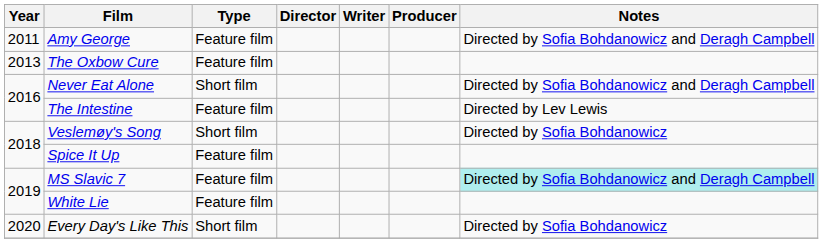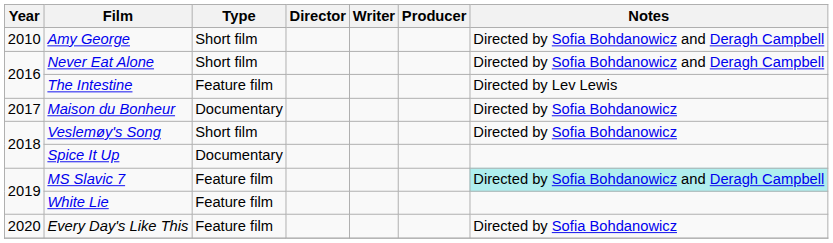 <table class="wikitable">
 <tr>
 <th>Year</th>
 <th>Film</th>
 <th>Type</th>
 <th>Director</th>
 <th>Writer</th>
 <th>Producer</th>
 <th>Notes</th>
 </tr>
 <tr>
-<td>2011</td>
+<td>2010</td>
 <td><em><a href='#'>Amy George</a></em></td>
-<td>Feature film</td>
+<td>Short film</td>
 <td></td>
 <td></td>
 <td></td>
 <td>Directed by <a href='#'>Sofia Bohdanowicz</a> and <a href='#'>Deragh Campbell</a></td>
-</tr>
-<tr>
-<td>2013</td>
-<td><em><a href='#'>The Oxbow Cure</a></em></td>
-<td>Feature film</td>
-<td></td>
-<td></td>
-<td></td>
-<td></td>
 </tr>
 <tr>
 <td rowspan=2>2016</td>
 <td><em><a href='#'>Never Eat Alone</a></em></td>
 <td>Short film</td>
 <td></td>
 <td></td>
 <td></td>
 <td>Directed by <a href='#'>Sofia Bohdanowicz</a> and <a href='#'>Deragh Campbell</a></td>
 </tr>
 <tr>
 <td><em><a href='#'>The Intestine</a></em></td>
 <td>Feature film</td>
 <td></td>
 <td></td>
 <td></td>
 <td>Directed by Lev Lewis</td>
 </tr>
 <tr>
+<td>2017</td>
+<td><em><a href='#'>Maison du Bonheur</a></em></td>
+<td>Documentary</td>
+<td></td>
+<td></td>
+<td></td>
+<td>Directed by <a href='#'>Sofia Bohdanowicz</a></td>
+</tr>
+<tr>
 <td rowspan=2>2018</td>
 <td><em><a href='#'>Veslemøy's Song</a></em></td>
 <td>Short film</td>
 <td></td>
 <td></td>
 <td></td>
 <td>Directed by <a href='#'>Sofia Bohdanowicz</a></td>
 </tr>
 <tr>
 <td><em><a href='#'>Spice It Up</a></em></td>
-<td>Feature film</td>
+<td>Documentary</td>
 <td></td>
 <td></td>
 <td></td>
 <td></td>
 </tr>
 <tr>
 <td rowspan=2>2019</td>
 <td><em><a href='#'>MS Slavic 7</a></em></td>
 <td>Feature film</td>
 <td></td>
 <td></td>
 <td></td>
 <td style="background: paleturquoise;">Directed by <a href='#'>Sofia Bohdanowicz</a> and <a href='#'>Deragh Campbell</a></td>
 </tr>
 <tr>
 <td><em><a href='#'>White Lie</a></em></td>
 <td>Feature film</td>
 <td></td>
 <td></td>
 <td></td>
 <td></td>
 </tr>
 <tr>
 <td>2020</td>
 <td><em>Every Day's Like This</em></td>
-<td>Short film</td>
+<td>Feature film</td>
 <td></td>
 <td></td>
 <td></td>
 <td>Directed by <a href='#'>Sofia Bohdanowicz</a></td>
 </tr>
 <tr>
 </tr>
 </table>
